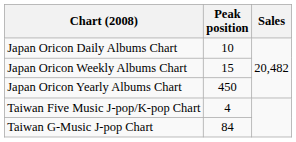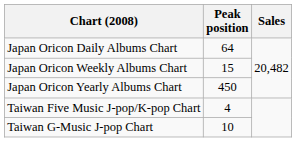 <table class="wikitable sortable">
 <tr>
 <th>Chart (2008)</th>
 <th>Peak<br>position</th>
 <th>Sales</th>
 </tr>
 <tr>
 <td>Japan Oricon Daily Albums Chart</td>
-<td align="center">10</td>
+<td align="center">64</td>
 <td align="center" rowspan="3">20,482</td>
 </tr>
 <tr>
 <td>Japan Oricon Weekly Albums Chart</td>
 <td align="center">15</td>
 </tr>
 <tr>
 <td>Japan Oricon Yearly Albums Chart</td>
 <td align="center">450</td>
 </tr>
 <tr>
 <td>Taiwan Five Music J-pop/K-pop Chart</td>
 <td align="center">4</td>
 </tr>
 <tr>
 <td>Taiwan G-Music J-pop Chart</td>
-<td align="center">84</td>
+<td align="center">10</td>
 </tr>
 </table>
